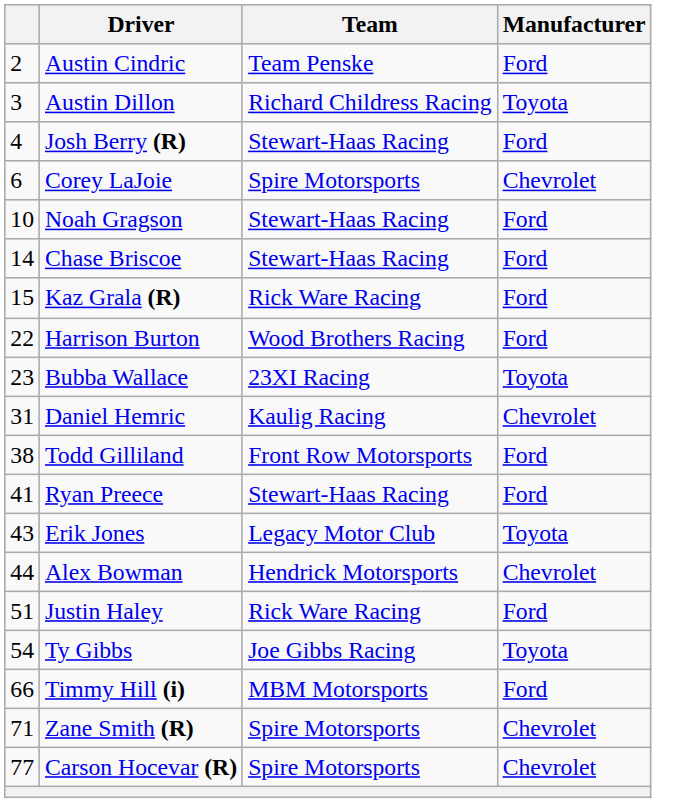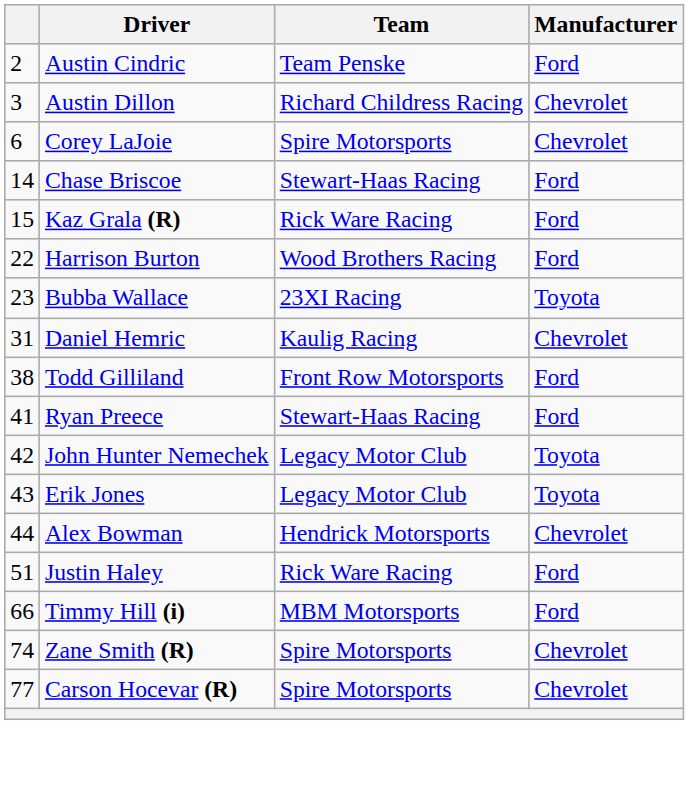 <table class="wikitable" style="font-size:95%">
 <tr>
 <th></th>
 <th>Driver</th>
 <th>Team</th>
 <th>Manufacturer</th>
 </tr>
 <tr>
 <td>2</td>
 <td><a href='#'>Austin Cindric</a></td>
 <td><a href='#'>Team Penske</a></td>
 <td><a href='#'>Ford</a></td>
 </tr>
 <tr>
 <td>3</td>
 <td><a href='#'>Austin Dillon</a></td>
 <td><a href='#'>Richard Childress Racing</a></td>
-<td><a href='#'>Toyota</a></td>
-</tr>
-<tr>
-<td>4</td>
-<td><a href='#'>Josh Berry</a> <strong>(R)</strong></td>
-<td><a href='#'>Stewart-Haas Racing</a></td>
-<td><a href='#'>Ford</a></td>
+<td><a href='#'>Chevrolet</a></td>
 </tr>
 <tr>
 <td>6</td>
 <td><a href='#'>Corey LaJoie</a></td>
 <td><a href='#'>Spire Motorsports</a></td>
 <td><a href='#'>Chevrolet</a></td>
-</tr>
-<tr>
-<td>10</td>
-<td><a href='#'>Noah Gragson</a></td>
-<td><a href='#'>Stewart-Haas Racing</a></td>
-<td><a href='#'>Ford</a></td>
 </tr>
 <tr>
 <td>14</td>
 <td><a href='#'>Chase Briscoe</a></td>
 <td><a href='#'>Stewart-Haas Racing</a></td>
 <td><a href='#'>Ford</a></td>
 </tr>
 <tr>
 <td>15</td>
 <td><a href='#'>Kaz Grala</a> <strong>(R)</strong></td>
 <td><a href='#'>Rick Ware Racing</a></td>
 <td><a href='#'>Ford</a></td>
 </tr>
 <tr>
 <td>22</td>
 <td><a href='#'>Harrison Burton</a></td>
 <td><a href='#'>Wood Brothers Racing</a></td>
 <td><a href='#'>Ford</a></td>
 </tr>
 <tr>
 <td>23</td>
 <td><a href='#'>Bubba Wallace</a></td>
 <td><a href='#'>23XI Racing</a></td>
 <td><a href='#'>Toyota</a></td>
 </tr>
 <tr>
 <td>31</td>
 <td><a href='#'>Daniel Hemric</a></td>
 <td><a href='#'>Kaulig Racing</a></td>
 <td><a href='#'>Chevrolet</a></td>
 </tr>
 <tr>
 <td>38</td>
 <td><a href='#'>Todd Gilliland</a></td>
 <td><a href='#'>Front Row Motorsports</a></td>
 <td><a href='#'>Ford</a></td>
 </tr>
 <tr>
 <td>41</td>
 <td><a href='#'>Ryan Preece</a></td>
 <td><a href='#'>Stewart-Haas Racing</a></td>
 <td><a href='#'>Ford</a></td>
 </tr>
 <tr>
+<td>42</td>
+<td><a href='#'>John Hunter Nemechek</a></td>
+<td><a href='#'>Legacy Motor Club</a></td>
+<td><a href='#'>Toyota</a></td>
+</tr>
+<tr>
 <td>43</td>
 <td><a href='#'>Erik Jones</a></td>
 <td><a href='#'>Legacy Motor Club</a></td>
 <td><a href='#'>Toyota</a></td>
 </tr>
 <tr>
 <td>44</td>
 <td><a href='#'>Alex Bowman</a></td>
 <td><a href='#'>Hendrick Motorsports</a></td>
 <td><a href='#'>Chevrolet</a></td>
 </tr>
 <tr>
 <td>51</td>
 <td><a href='#'>Justin Haley</a></td>
 <td><a href='#'>Rick Ware Racing</a></td>
 <td><a href='#'>Ford</a></td>
 </tr>
 <tr>
-<td>54</td>
-<td><a href='#'>Ty Gibbs</a></td>
-<td><a href='#'>Joe Gibbs Racing</a></td>
-<td><a href='#'>Toyota</a></td>
-</tr>
-<tr>
 <td>66</td>
 <td><a href='#'>Timmy Hill</a> <strong>(i)</strong></td>
 <td><a href='#'>MBM Motorsports</a></td>
 <td><a href='#'>Ford</a></td>
 </tr>
 <tr>
-<td>71</td>
+<td>74</td>
 <td><a href='#'>Zane Smith</a> <strong>(R)</strong></td>
 <td><a href='#'>Spire Motorsports</a></td>
 <td><a href='#'>Chevrolet</a></td>
 </tr>
 <tr>
 <td>77</td>
 <td><a href='#'>Carson Hocevar</a> <strong>(R)</strong></td>
 <td><a href='#'>Spire Motorsports</a></td>
 <td><a href='#'>Chevrolet</a></td>
 </tr>
 <tr>
 <th colspan="4"></th>
 </tr>
 </table>
